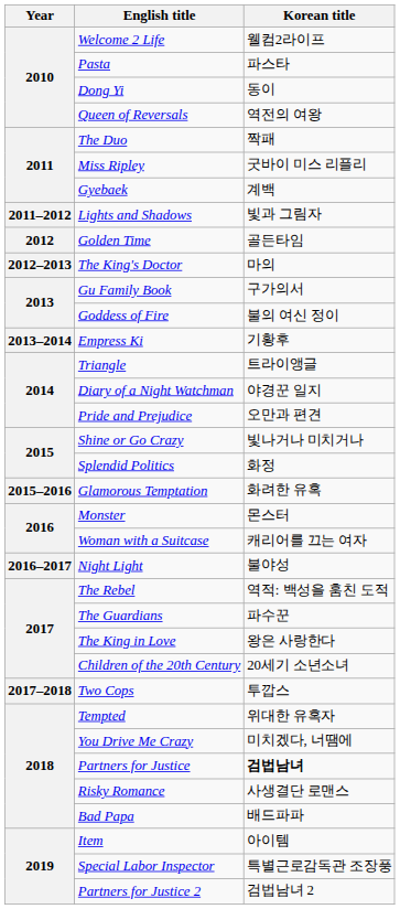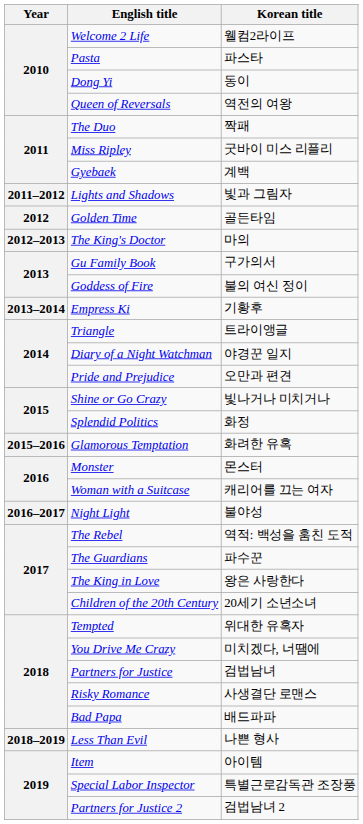 <table class="wikitable sortable plainrowheaders">
 <tr>
 <th scope="col">Year</th>
 <th scope="col">English title</th>
 <th scope="col">Korean title</th>
 </tr>
 <tr>
 <th scope="row" rowspan="4">2010</th>
 <td><em><a href='#'>Welcome 2 Life</a></em></td>
 <td>웰컴2라이프</td>
 </tr>
 <tr>
 <td><em><a href='#'>Pasta</a></em></td>
 <td>파스타</td>
 </tr>
 <tr>
 <td><em><a href='#'>Dong Yi</a></em></td>
 <td>동이</td>
 </tr>
 <tr>
 <td><em><a href='#'>Queen of Reversals</a></em></td>
 <td>역전의 여왕</td>
 </tr>
 <tr>
 <th scope="row" rowspan="3">2011</th>
 <td><em><a href='#'>The Duo</a></em></td>
 <td>짝패</td>
 </tr>
 <tr>
 <td><em><a href='#'>Miss Ripley</a></em></td>
 <td>굿바이 미스 리플리</td>
 </tr>
 <tr>
 <td><em><a href='#'>Gyebaek</a></em></td>
 <td>계백</td>
 </tr>
 <tr>
 <th scope="row">2011–2012</th>
 <td><em><a href='#'>Lights and Shadows</a></em></td>
 <td>빛과 그림자</td>
 </tr>
 <tr>
 <th scope="row">2012</th>
 <td><em><a href='#'>Golden Time</a></em></td>
 <td>골든타임</td>
 </tr>
 <tr>
 <th scope="row">2012–2013</th>
 <td><em><a href='#'>The King's Doctor</a></em></td>
 <td>마의</td>
 </tr>
 <tr>
 <th scope="row" rowspan="2">2013</th>
 <td><em><a href='#'>Gu Family Book</a></em></td>
 <td>구가의서</td>
 </tr>
 <tr>
 <td><em><a href='#'>Goddess of Fire</a></em></td>
 <td>불의 여신 정이</td>
 </tr>
 <tr>
 <th scope="row">2013–2014</th>
 <td><em><a href='#'>Empress Ki</a></em></td>
 <td>기황후</td>
 </tr>
 <tr>
 <th scope="row" rowspan="3">2014</th>
 <td><em><a href='#'>Triangle</a></em></td>
 <td>트라이앵글</td>
 </tr>
 <tr>
 <td><em><a href='#'>Diary of a Night Watchman</a></em></td>
 <td>야경꾼 일지</td>
 </tr>
 <tr>
 <td><em><a href='#'>Pride and Prejudice</a></em></td>
 <td>오만과 편견</td>
 </tr>
 <tr>
 <th scope="row" rowspan="2">2015</th>
 <td><em><a href='#'>Shine or Go Crazy</a></em></td>
 <td>빛나거나 미치거나</td>
 </tr>
 <tr>
 <td><em><a href='#'>Splendid Politics</a></em></td>
 <td>화정</td>
 </tr>
 <tr>
 <th scope="row">2015–2016</th>
 <td><em><a href='#'>Glamorous Temptation</a></em></td>
 <td>화려한 유혹</td>
 </tr>
 <tr>
 <th scope="row" rowspan="2">2016</th>
 <td><em><a href='#'>Monster</a></em></td>
 <td>몬스터</td>
 </tr>
 <tr>
 <td><em><a href='#'>Woman with a Suitcase</a></em></td>
 <td>캐리어를 끄는 여자</td>
 </tr>
 <tr>
 <th scope="row">2016–2017</th>
 <td><em><a href='#'>Night Light</a></em></td>
 <td>불야성</td>
 </tr>
 <tr>
 <th scope="row" rowspan="4">2017</th>
 <td><em><a href='#'>The Rebel</a></em></td>
 <td>역적: 백성을 훔친 도적</td>
 </tr>
 <tr>
 <td><em><a href='#'>The Guardians</a></em></td>
 <td>파수꾼</td>
 </tr>
 <tr>
 <td><em><a href='#'>The King in Love</a></em></td>
 <td>왕은 사랑한다</td>
 </tr>
 <tr>
 <td><em><a href='#'>Children of the 20th Century</a></em></td>
 <td>20세기 소년소녀</td>
 </tr>
 <tr>
-<th scope="row">2017–2018</th>
-<td><em><a href='#'>Two Cops</a></em></td>
-<td>투깝스</td>
-</tr>
-<tr>
 <th scope="row" rowspan="5">2018</th>
 <td><em><a href='#'>Tempted</a></em></td>
 <td>위대한 유혹자</td>
 </tr>
 <tr>
 <td><em><a href='#'>You Drive Me Crazy</a></em></td>
 <td>미치겠다, 너땜에</td>
 </tr>
 <tr>
 <td><em><a href='#'>Partners for Justice</a></em></td>
-<td><strong>검법남녀</strong></td>
+<td>검법남녀</td>
 </tr>
 <tr>
 <td><em><a href='#'>Risky Romance</a></em></td>
 <td>사생결단 로맨스</td>
 </tr>
 <tr>
 <td><em><a href='#'>Bad Papa</a></em></td>
 <td>배드파파</td>
+</tr>
+<tr>
+<th scope="row">2018–2019</th>
+<td><em><a href='#'>Less Than Evil</a></em></td>
+<td>나쁜 형사</td>
 </tr>
 <tr>
 <th scope="row" rowspan="3">2019</th>
 <td><em><a href='#'>Item</a></em></td>
 <td>아이템</td>
 </tr>
 <tr>
 <td><em><a href='#'>Special Labor Inspector</a></em></td>
 <td>특별근로감독관 조장풍</td>
 </tr>
 <tr>
 <td><em><a href='#'>Partners for Justice 2</a></em></td>
 <td>검법남녀 2</td>
 </tr>
 </table>
